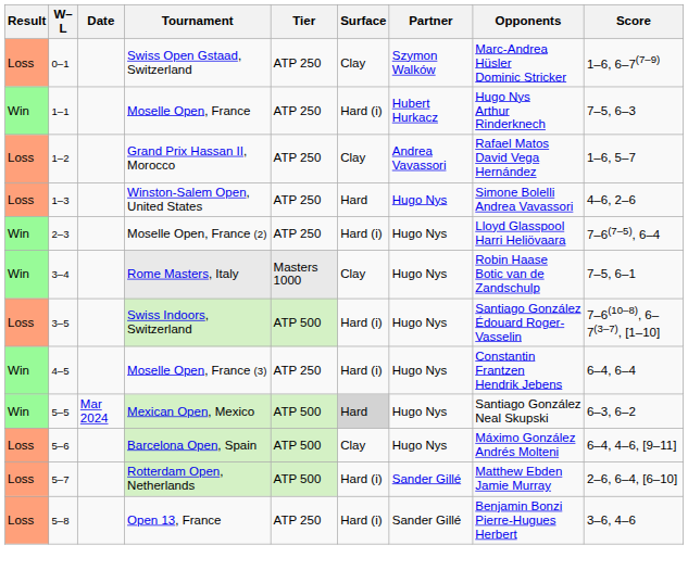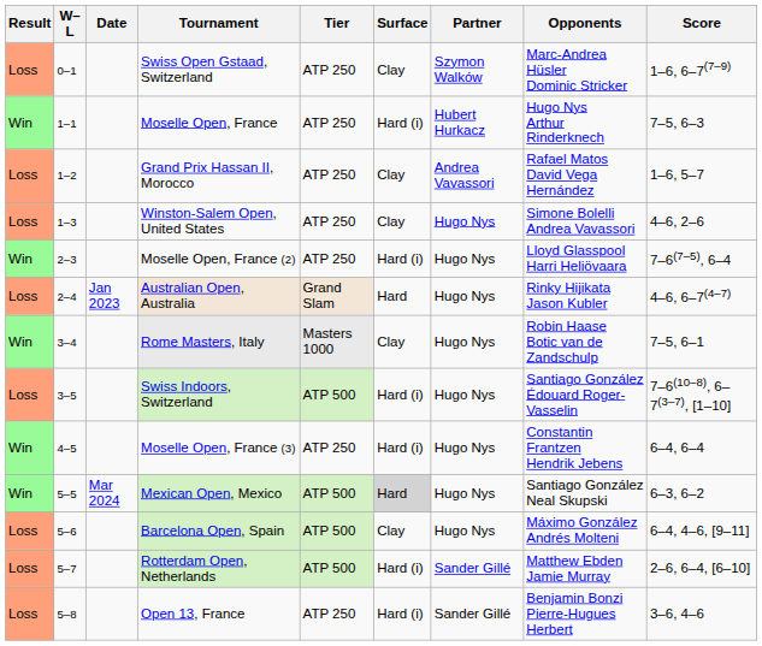 <table class="sortable wikitable">
 <tr>
 <th>Result</th>
 <th class="unsortable">W–L</th>
 <th>Date</th>
 <th>Tournament</th>
 <th>Tier</th>
 <th>Surface</th>
 <th>Partner</th>
 <th>Opponents</th>
 <th class="unsortable">Score</th>
 </tr>
 <tr>
 <td style="background:#FFA07A;">Loss</td>
 <td><small>0–1</small></td>
 <td><a href='#'></a></td>
 <td><a href='#'>Swiss Open Gstaad</a>, Switzerland</td>
 <td>ATP 250</td>
 <td>Clay</td>
 <td> <a href='#'>Szymon Walków</a></td>
 <td> <a href='#'>Marc-Andrea Hüsler</a> <br> <a href='#'>Dominic Stricker</a></td>
 <td>1–6, 6–7<sup>(7–9)</sup></td>
 </tr>
 <tr>
 <td style="background:#98fb98;">Win</td>
 <td><small>1–1</small></td>
 <td><a href='#'></a></td>
 <td><a href='#'>Moselle Open</a>, France</td>
 <td>ATP 250</td>
 <td>Hard (i)</td>
 <td> <a href='#'>Hubert Hurkacz</a></td>
 <td> <a href='#'>Hugo Nys</a><br> <a href='#'>Arthur Rinderknech</a></td>
 <td>7–5, 6–3</td>
 </tr>
 <tr>
 <td style="background:#FFA07A;">Loss</td>
 <td><small>1–2</small></td>
 <td><a href='#'></a></td>
 <td><a href='#'>Grand Prix Hassan II</a>, Morocco</td>
 <td>ATP 250</td>
 <td>Clay</td>
 <td> <a href='#'>Andrea Vavassori</a></td>
 <td> <a href='#'>Rafael Matos</a><br> <a href='#'>David Vega Hernández</a></td>
 <td>1–6, 5–7</td>
 </tr>
 <tr>
 <td style="background:#FFA07A;">Loss</td>
 <td><small>1–3</small></td>
 <td><a href='#'></a></td>
 <td><a href='#'>Winston-Salem Open</a>, United States</td>
 <td>ATP 250</td>
-<td>Hard</td>
+<td>Clay</td>
 <td> <a href='#'>Hugo Nys</a></td>
 <td> <a href='#'>Simone Bolelli</a><br> <a href='#'>Andrea Vavassori</a></td>
 <td>4–6, 2–6</td>
 </tr>
 <tr>
 <td style="background:#98fb98;">Win</td>
 <td><small>2–3</small></td>
 <td><a href='#'></a></td>
 <td>Moselle Open, France <small>(2)</small></td>
 <td>ATP 250</td>
 <td>Hard (i)</td>
 <td> Hugo Nys</td>
 <td> <a href='#'>Lloyd Glasspool</a><br> <a href='#'>Harri Heliövaara</a></td>
 <td>7–6<sup>(7–5)</sup>, 6–4</td>
+</tr>
+<tr>
+<td style="background:#FFA07A;">Loss</td>
+<td><small>2–4</small></td>
+<td><a href='#'>Jan 2023</a></td>
+<td style="background:#F3E6D7;"><a href='#'>Australian Open</a>, Australia</td>
+<td style="background:#F3E6D7;">Grand Slam</td>
+<td>Hard</td>
+<td> Hugo Nys</td>
+<td> <a href='#'>Rinky Hijikata</a> <br> <a href='#'>Jason Kubler</a></td>
+<td>4–6, 6–7<sup>(4–7)</sup></td>
 </tr>
 <tr>
 <td style="background:#98fb98;">Win</td>
 <td><small>3–4</small></td>
 <td><a href='#'></a></td>
 <td style="background:#e9e9e9;"><a href='#'>Rome Masters</a>, Italy</td>
 <td style="background:#e9e9e9;">Masters 1000</td>
 <td>Clay</td>
 <td> Hugo Nys</td>
 <td> <a href='#'>Robin Haase</a> <br>  <a href='#'>Botic van de Zandschulp</a></td>
 <td>7–5, 6–1</td>
 </tr>
 <tr>
 <td bgcolor=ffa07a>Loss</td>
 <td><small>3–5</small></td>
 <td><a href='#'></a></td>
 <td style="background:#D4F1C5;"><a href='#'>Swiss Indoors</a>, Switzerland</td>
 <td style="background:#D4F1C5;">ATP 500</td>
 <td>Hard (i)</td>
 <td> Hugo Nys</td>
 <td> <a href='#'>Santiago González</a><br> <a href='#'>Édouard Roger-Vasselin</a></td>
 <td>7–6<sup>(10–8)</sup>, 6–7<sup>(3–7)</sup>, [1–10]</td>
 </tr>
 <tr>
 <td style="background:#98fb98;">Win</td>
 <td><small>4–5</small></td>
 <td><a href='#'></a></td>
 <td><a href='#'>Moselle Open</a>, France <small>(3)</small></td>
 <td>ATP 250</td>
 <td>Hard (i)</td>
 <td> Hugo Nys</td>
 <td> <a href='#'>Constantin Frantzen</a><br> <a href='#'>Hendrik Jebens</a></td>
 <td>6–4, 6–4</td>
 </tr>
 <tr>
 <td style="background:#98fb98;">Win</td>
 <td><small>5–5</small></td>
 <td><a href='#'>Mar 2024</a></td>
 <td style="background:#D4F1C5;"><a href='#'>Mexican Open</a>, Mexico</td>
 <td style="background:#D4F1C5;">ATP 500</td>
 <td style="background: lightgrey;">Hard</td>
 <td> Hugo Nys</td>
 <td> Santiago González <br> Neal Skupski</td>
 <td>6–3, 6–2</td>
 </tr>
 <tr>
 <td bgcolor=ffa07a>Loss</td>
 <td><small>5–6</small></td>
 <td><a href='#'></a></td>
 <td style="background:#D4F1C5;"><a href='#'>Barcelona Open</a>, Spain</td>
 <td style="background:#D4F1C5;">ATP 500</td>
 <td>Clay</td>
 <td> Hugo Nys</td>
 <td> <a href='#'>Máximo González</a><br> <a href='#'>Andrés Molteni</a></td>
 <td>6–4, 4–6, [9–11]</td>
 </tr>
 <tr>
 <td bgcolor=ffa07a>Loss</td>
 <td><small>5–7</small></td>
 <td><a href='#'></a></td>
 <td style="background:#D4F1C5;"><a href='#'>Rotterdam Open</a>, Netherlands</td>
 <td style="background:#D4F1C5;">ATP 500</td>
 <td>Hard (i)</td>
 <td> <a href='#'>Sander Gillé</a></td>
 <td> <a href='#'>Matthew Ebden</a><br> <a href='#'>Jamie Murray</a></td>
 <td>2–6, 6–4, [6–10]</td>
 </tr>
 <tr>
 <td bgcolor=ffa07a>Loss</td>
 <td><small>5–8</small></td>
 <td><a href='#'></a></td>
 <td><a href='#'>Open 13</a>, France</td>
 <td>ATP 250</td>
 <td>Hard (i)</td>
 <td> Sander Gillé</td>
 <td> <a href='#'>Benjamin Bonzi</a><br> <a href='#'>Pierre-Hugues Herbert</a></td>
 <td>3–6, 4–6</td>
 </tr>
 </table>
